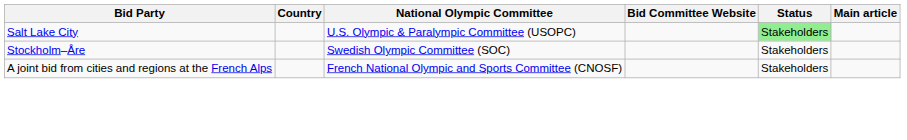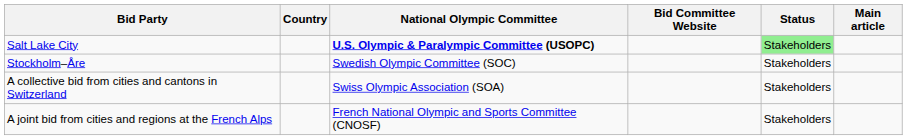 <table class="wikitable plainrowheaders" style="text-align: left;">
 <tr>
 <th scope="col">Bid Party</th>
 <th scope="col">Country</th>
 <th scope="col">National Olympic Committee<br></th>
 <th scope="col">Bid Committee Website</th>
 <th scope="col">Status</th>
 <th scope="col">Main article</th>
 </tr>
 <tr>
 <td><a href='#'>Salt Lake City</a></td>
 <td></td>
-<td><a href='#'>U.S. Olympic & Paralympic Committee</a> (USOPC)</td>
+<td><strong><a href='#'>U.S. Olympic & Paralympic Committee</a> (USOPC)</strong></td>
 <td></td>
 <td style="background: lightgreen;">Stakeholders</td>
 <td></td>
 </tr>
 <tr>
 <td><a href='#'>Stockholm</a>–<a href='#'>Åre</a></td>
 <td></td>
 <td><a href='#'>Swedish Olympic Committee</a> (SOC)</td>
 <td></td>
 <td>Stakeholders</td>
 <td></td>
 </tr>
 <tr>
+<td>A collective bid from cities and cantons in <a href='#'>Switzerland</a></td>
+<td></td>
+<td><a href='#'>Swiss Olympic Association</a> (SOA)</td>
+<td></td>
+<td>Stakeholders</td>
+<td></td>
+</tr>
+<tr>
 <td>A joint bid from cities and regions at the <a href='#'>French Alps</a></td>
 <td></td>
 <td><a href='#'>French National Olympic and Sports Committee</a> (CNOSF)</td>
 <td></td>
 <td>Stakeholders</td>
 <td></td>
 </tr>
 </table>
